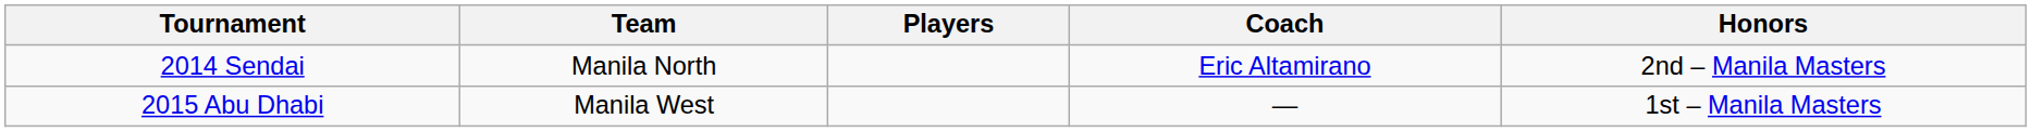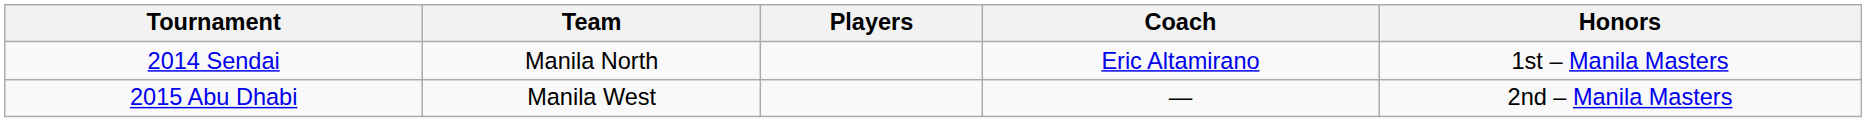 <table class="wikitable" width=100% style="text-align: center;">
 <tr>
 <th>Tournament</th>
 <th>Team</th>
 <th>Players</th>
 <th>Coach</th>
 <th width=26%>Honors</th>
 </tr>
 <tr>
 <td><a href='#'>2014 Sendai</a></td>
 <td>Manila North</td>
 <td></td>
 <td><a href='#'>Eric Altamirano</a></td>
-<td> 2nd –  <a href='#'>Manila Masters</a></td>
+<td> 1st –  <a href='#'>Manila Masters</a></td>
 </tr>
 <tr>
 <td><a href='#'>2015 Abu Dhabi</a></td>
 <td>Manila West</td>
 <td></td>
 <td>—</td>
-<td> 1st –  <a href='#'>Manila Masters</a></td>
+<td> 2nd –  <a href='#'>Manila Masters</a></td>
 </tr>
 </table>
